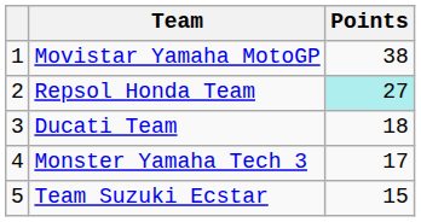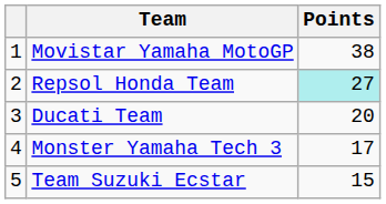 <table class="wikitable" style="font-size: 95%;">
 <tr>
 <th scope="col"></th>
 <th scope="col">Team</th>
 <th scope="col">Points</th>
 </tr>
 <tr>
 <td align=center>1</td>
 <td> <a href='#'>Movistar Yamaha MotoGP</a></td>
 <td align=right>38</td>
 </tr>
 <tr>
 <td align=center>2</td>
 <td> <a href='#'>Repsol Honda Team</a></td>
 <td align=right style="background: paleturquoise;">27</td>
 </tr>
 <tr>
 <td align=center>3</td>
 <td> <a href='#'>Ducati Team</a></td>
-<td align=right>18</td>
+<td align=right>20</td>
 </tr>
 <tr>
 <td align=center>4</td>
 <td> <a href='#'>Monster Yamaha Tech 3</a></td>
 <td align=right>17</td>
 </tr>
 <tr>
 <td align=center>5</td>
 <td> <a href='#'>Team Suzuki Ecstar</a></td>
 <td align=right>15</td>
 </tr>
 </table>
